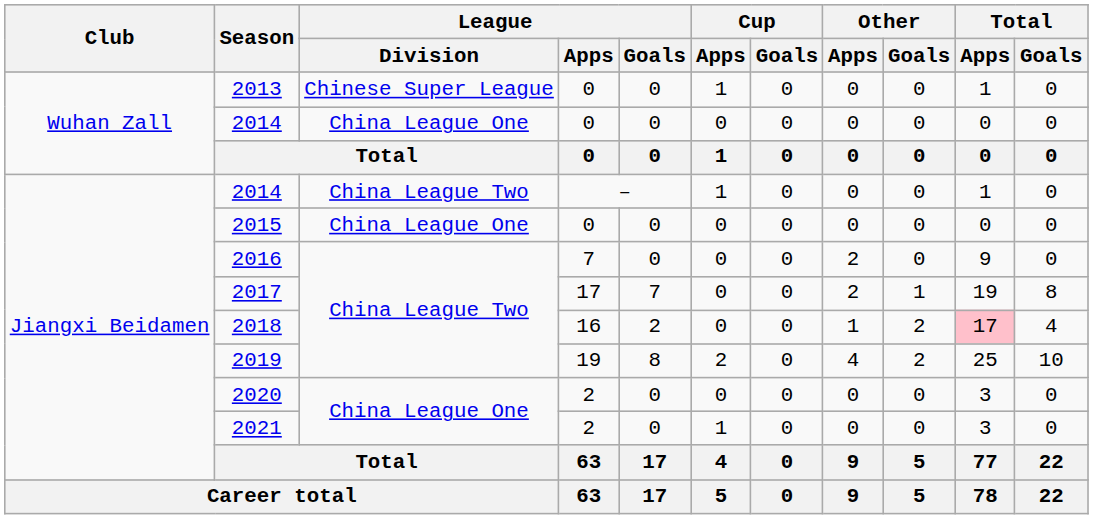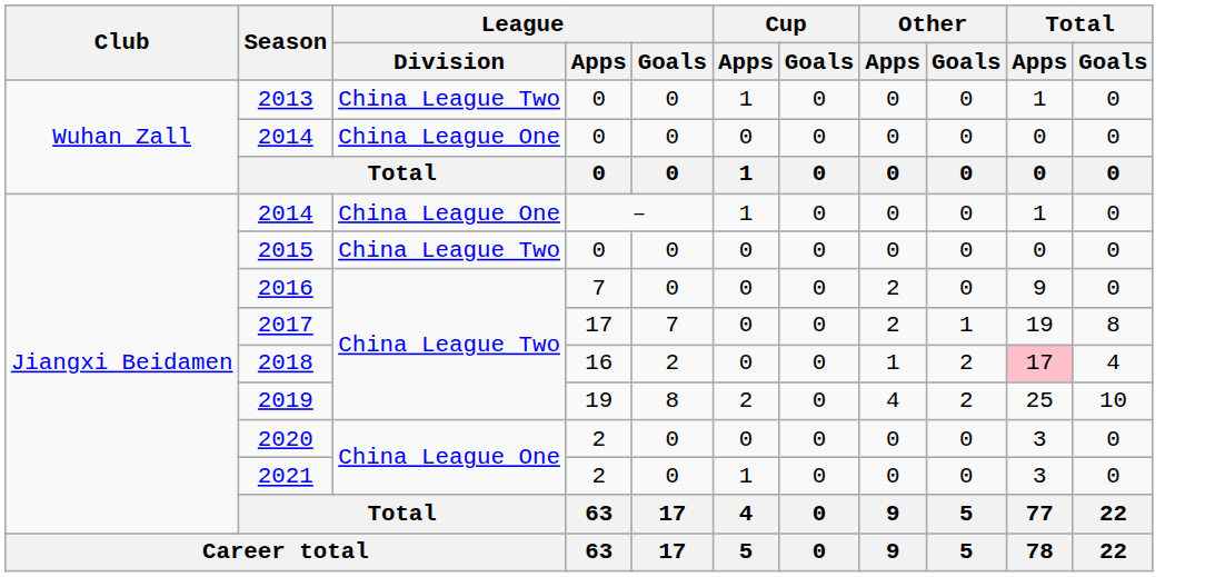 <table class="wikitable" style="text-align: center">
 <tr>
 <th rowspan="2">Club</th>
 <th rowspan="2">Season</th>
 <th colspan="3">League</th>
 <th colspan="2">Cup</th>
 <th colspan="2">Other</th>
 <th colspan="2">Total</th>
 </tr>
 <tr>
 <th>Division</th>
 <th>Apps</th>
 <th>Goals</th>
 <th>Apps</th>
 <th>Goals</th>
 <th>Apps</th>
 <th>Goals</th>
 <th>Apps</th>
 <th>Goals</th>
 </tr>
 <tr>
 <td rowspan="3"><a href='#'>Wuhan Zall</a></td>
 <td><a href='#'>2013</a></td>
-<td><a href='#'>Chinese Super League</a></td>
+<td><a href='#'>China League Two</a></td>
 <td>0</td>
 <td>0</td>
 <td>1</td>
 <td>0</td>
 <td>0</td>
 <td>0</td>
 <td>1</td>
 <td>0</td>
 </tr>
 <tr>
 <td><a href='#'>2014</a></td>
 <td><a href='#'>China League One</a></td>
 <td>0</td>
 <td>0</td>
 <td>0</td>
 <td>0</td>
 <td>0</td>
 <td>0</td>
 <td>0</td>
 <td>0</td>
 </tr>
 <tr>
 <th colspan=2>Total</th>
 <th>0</th>
 <th>0</th>
 <th>1</th>
 <th>0</th>
 <th>0</th>
 <th>0</th>
 <th>0</th>
 <th>0</th>
 </tr>
 <tr>
 <td rowspan="9"><a href='#'>Jiangxi Beidamen</a></td>
 <td><a href='#'>2014</a></td>
-<td><a href='#'>China League Two</a></td>
+<td><a href='#'>China League One</a></td>
 <td colspan="2">–</td>
 <td>1</td>
 <td>0</td>
 <td>0</td>
 <td>0</td>
 <td>1</td>
 <td>0</td>
 </tr>
 <tr>
 <td><a href='#'>2015</a></td>
-<td><a href='#'>China League One</a></td>
+<td><a href='#'>China League Two</a></td>
 <td>0</td>
 <td>0</td>
 <td>0</td>
 <td>0</td>
 <td>0</td>
 <td>0</td>
 <td>0</td>
 <td>0</td>
 </tr>
 <tr>
 <td><a href='#'>2016</a></td>
 <td rowspan="4"><a href='#'>China League Two</a></td>
 <td>7</td>
 <td>0</td>
 <td>0</td>
 <td>0</td>
 <td>2</td>
 <td>0</td>
 <td>9</td>
 <td>0</td>
 </tr>
 <tr>
 <td><a href='#'>2017</a></td>
 <td>17</td>
 <td>7</td>
 <td>0</td>
 <td>0</td>
 <td>2</td>
 <td>1</td>
 <td>19</td>
 <td>8</td>
 </tr>
 <tr>
 <td><a href='#'>2018</a></td>
 <td>16</td>
 <td>2</td>
 <td>0</td>
 <td>0</td>
 <td>1</td>
 <td>2</td>
 <td style="background: pink;">17</td>
 <td>4</td>
 </tr>
 <tr>
 <td><a href='#'>2019</a></td>
 <td>19</td>
 <td>8</td>
 <td>2</td>
 <td>0</td>
 <td>4</td>
 <td>2</td>
 <td>25</td>
 <td>10</td>
 </tr>
 <tr>
 <td><a href='#'>2020</a></td>
 <td rowspan="2"><a href='#'>China League One</a></td>
 <td>2</td>
 <td>0</td>
 <td>0</td>
 <td>0</td>
 <td>0</td>
 <td>0</td>
 <td>3</td>
 <td>0</td>
 </tr>
 <tr>
 <td><a href='#'>2021</a></td>
 <td>2</td>
 <td>0</td>
 <td>1</td>
 <td>0</td>
 <td>0</td>
 <td>0</td>
 <td>3</td>
 <td>0</td>
 </tr>
 <tr>
 <th colspan=2>Total</th>
 <th>63</th>
 <th>17</th>
 <th>4</th>
 <th>0</th>
 <th>9</th>
 <th>5</th>
 <th>77</th>
 <th>22</th>
 </tr>
 <tr>
 <th colspan=3>Career total</th>
 <th>63</th>
 <th>17</th>
 <th>5</th>
 <th>0</th>
 <th>9</th>
 <th>5</th>
 <th>78</th>
 <th>22</th>
 </tr>
 </table>
